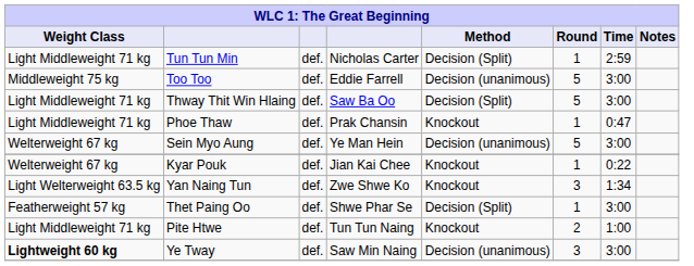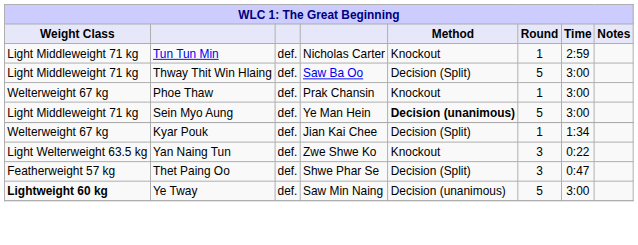 <table class="wikitable" style="font-size: 80%;">
 <tr>
 <th colspan="8" style="background-color: #ccf; color: #000080; text-align: center;"><strong>WLC 1: The Great Beginning</strong></th>
 </tr>
 <tr>
 <th colspan="1" style="background-color: #E6E8FA; color: #000000; text-align: center;">Weight Class</th>
 <th colspan="1" style="background-color: #E6E8FA; color: #000000; text-align: center;"></th>
 <th colspan="1" style="background-color: #E6E8FA; color: #000000; text-align: center;"></th>
 <th colspan="1" style="background-color: #E6E8FA; color: #000000; text-align: center;"></th>
 <th colspan="1" style="background-color: #E6E8FA; color: #000000; text-align: center;">Method</th>
 <th colspan="1" style="background-color: #E6E8FA; color: #000000; text-align: center;">Round</th>
 <th colspan="1" style="background-color: #E6E8FA; color: #000000; text-align: center;">Time</th>
 <th colspan="1" style="background-color: #E6E8FA; color: #000000; text-align: center;">Notes</th>
 </tr>
 <tr>
 <td>Light Middleweight 71 kg</td>
 <td> <a href='#'>Tun Tun Min</a></td>
 <td align=center>def.</td>
 <td> Nicholas Carter</td>
-<td>Decision (Split)</td>
+<td>Knockout</td>
 <td align=center>1</td>
 <td align=center>2:59</td>
-<td></td>
-</tr>
-<tr>
-<td>Middleweight 75 kg</td>
-<td> <a href='#'>Too Too</a></td>
-<td align=center>def.</td>
-<td> Eddie Farrell</td>
-<td>Decision (unanimous)</td>
-<td align=center>5</td>
-<td align=center>3:00</td>
 <td></td>
 </tr>
 <tr>
 <td>Light Middleweight 71 kg</td>
 <td> Thway Thit Win Hlaing</td>
 <td>def.</td>
 <td> <a href='#'>Saw Ba Oo</a></td>
 <td>Decision (Split)</td>
 <td align=center>5</td>
 <td align=center>3:00</td>
 <td></td>
 </tr>
 <tr>
-<td>Light Middleweight 71 kg</td>
+<td>Welterweight 67 kg</td>
 <td> Phoe Thaw</td>
 <td align=center>def.</td>
 <td> Prak Chansin</td>
 <td>Knockout</td>
 <td align=center>1</td>
-<td align=center>0:47</td>
+<td align=center>3:00</td>
 <td></td>
 </tr>
 <tr>
-<td>Welterweight 67 kg</td>
+<td>Light Middleweight 71 kg</td>
 <td> Sein Myo Aung</td>
 <td align=center>def.</td>
 <td> Ye Man Hein</td>
-<td>Decision (unanimous)</td>
+<td><strong>Decision (unanimous)</strong></td>
 <td align=center>5</td>
 <td align=center>3:00</td>
 <td></td>
 </tr>
 <tr>
 </tr>
 <tr>
 <td>Welterweight 67 kg</td>
 <td> Kyar Pouk</td>
 <td align=center>def.</td>
 <td> Jian Kai Chee</td>
-<td>Knockout</td>
+<td>Decision (Split)</td>
 <td align=center>1</td>
-<td align=center>0:22</td>
+<td align=center>1:34</td>
 <td></td>
 </tr>
 <tr>
 <td>Light Welterweight 63.5 kg</td>
 <td> Yan Naing Tun</td>
 <td align=center>def.</td>
 <td> Zwe Shwe Ko</td>
 <td>Knockout</td>
 <td align=center>3</td>
-<td align=center>1:34</td>
+<td align=center>0:22</td>
 <td></td>
 </tr>
 <tr>
 <td>Featherweight 57 kg</td>
 <td> Thet Paing Oo</td>
 <td align=center>def.</td>
 <td> Shwe Phar Se</td>
 <td>Decision (Split)</td>
-<td align=center>1</td>
-<td align=center>3:00</td>
-<td></td>
-</tr>
-<tr>
-<td>Light Middleweight 71 kg</td>
-<td> Pite Htwe</td>
-<td>def.</td>
-<td> Tun Tun Naing</td>
-<td>Knockout</td>
-<td align=center>2</td>
-<td align=center>1:00</td>
+<td align=center>3</td>
+<td align=center>0:47</td>
 <td></td>
 </tr>
 <tr>
 <td><strong>Lightweight 60 kg</strong></td>
 <td> Ye Tway</td>
 <td align=center>def.</td>
 <td> Saw Min Naing</td>
 <td>Decision (unanimous)</td>
-<td align=center>3</td>
+<td align=center>5</td>
 <td align=center>3:00</td>
 <td></td>
 </tr>
 <tr>
 </tr>
 </table>
